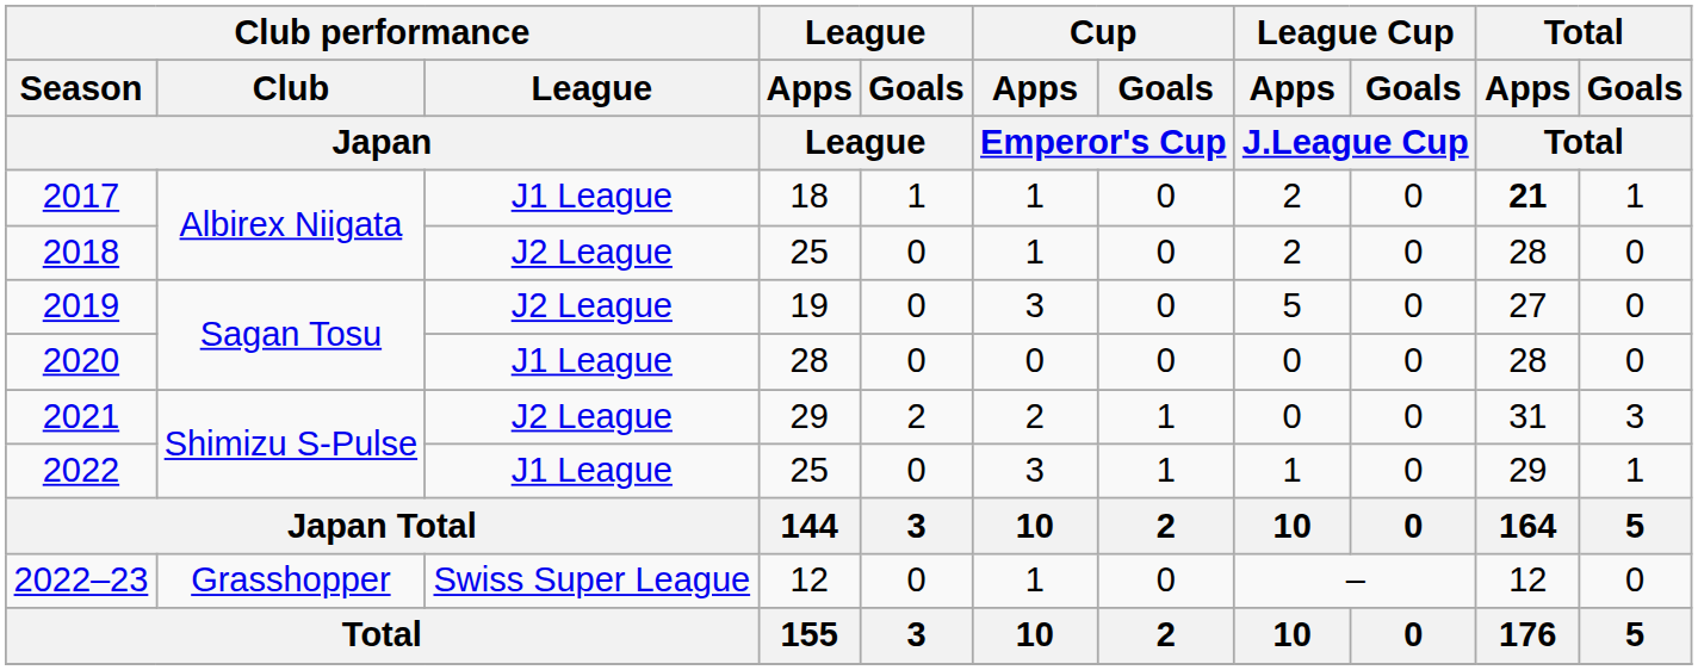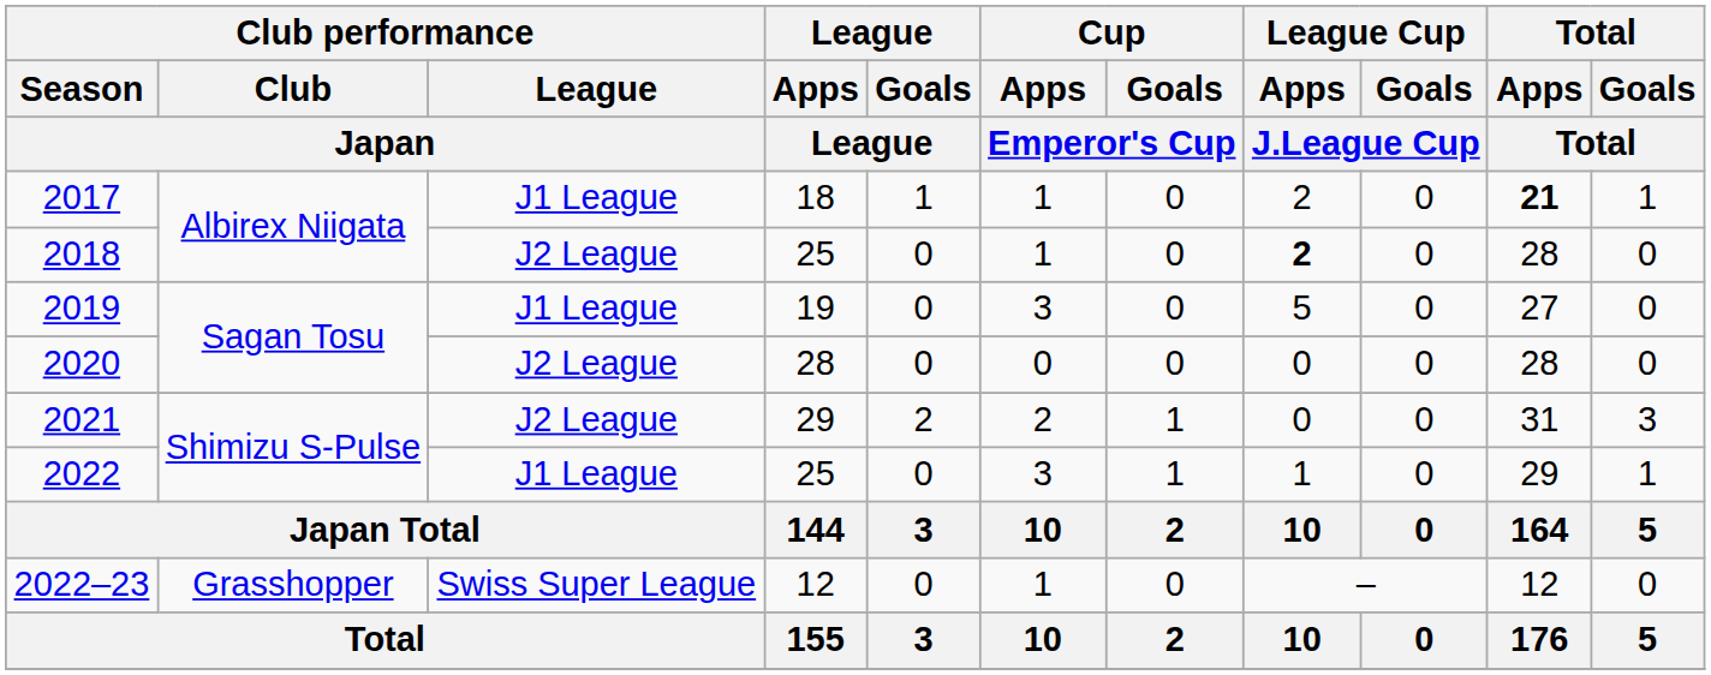 <table class="wikitable" style="text-align:center;">
 <tr>
 <th colspan=3>Club performance</th>
 <th colspan=2>League</th>
 <th colspan=2>Cup</th>
 <th colspan=2>League Cup</th>
 <th colspan=2>Total</th>
 </tr>
 <tr>
 <th>Season</th>
 <th>Club</th>
 <th>League</th>
 <th>Apps</th>
 <th>Goals</th>
 <th>Apps</th>
 <th>Goals</th>
 <th>Apps</th>
 <th>Goals</th>
 <th>Apps</th>
 <th>Goals</th>
 </tr>
 <tr>
 <th colspan=3>Japan</th>
 <th colspan=2>League</th>
 <th colspan=2><a href='#'>Emperor's Cup</a></th>
 <th colspan=2><a href='#'>J.League Cup</a></th>
 <th colspan=2>Total</th>
 </tr>
 <tr>
 <td><a href='#'>2017</a></td>
 <td rowspan="2"><a href='#'>Albirex Niigata</a></td>
 <td><a href='#'>J1 League</a></td>
 <td>18</td>
 <td>1</td>
 <td>1</td>
 <td>0</td>
 <td>2</td>
 <td>0</td>
 <td><strong>21</strong></td>
 <td>1</td>
 </tr>
 <tr>
 <td><a href='#'>2018</a></td>
 <td><a href='#'>J2 League</a></td>
 <td>25</td>
 <td>0</td>
 <td>1</td>
 <td>0</td>
-<td>2</td>
+<td><strong>2</strong></td>
 <td>0</td>
 <td>28</td>
 <td>0</td>
 </tr>
 <tr>
 <td><a href='#'>2019</a></td>
 <td rowspan="2"><a href='#'>Sagan Tosu</a></td>
-<td><a href='#'>J2 League</a></td>
+<td><a href='#'>J1 League</a></td>
 <td>19</td>
 <td>0</td>
 <td>3</td>
 <td>0</td>
 <td>5</td>
 <td>0</td>
 <td>27</td>
 <td>0</td>
 </tr>
 <tr>
 <td><a href='#'>2020</a></td>
-<td><a href='#'>J1 League</a></td>
+<td><a href='#'>J2 League</a></td>
 <td>28</td>
 <td>0</td>
 <td>0</td>
 <td>0</td>
 <td>0</td>
 <td>0</td>
 <td>28</td>
 <td>0</td>
 </tr>
 <tr>
 <td><a href='#'>2021</a></td>
 <td rowspan="2"><a href='#'>Shimizu S-Pulse</a></td>
 <td><a href='#'>J2 League</a></td>
 <td>29</td>
 <td>2</td>
 <td>2</td>
 <td>1</td>
 <td>0</td>
 <td>0</td>
 <td>31</td>
 <td>3</td>
 </tr>
 <tr>
 <td><a href='#'>2022</a></td>
 <td><a href='#'>J1 League</a></td>
 <td>25</td>
 <td>0</td>
 <td>3</td>
 <td>1</td>
 <td>1</td>
 <td>0</td>
 <td>29</td>
 <td>1</td>
 </tr>
 <tr>
 <th colspan=3>Japan Total</th>
 <th>144</th>
 <th>3</th>
 <th>10</th>
 <th>2</th>
 <th>10</th>
 <th>0</th>
 <th>164</th>
 <th>5</th>
 </tr>
 <tr>
 <td><a href='#'>2022–23</a></td>
 <td><a href='#'>Grasshopper</a></td>
 <td><a href='#'>Swiss Super League</a></td>
 <td>12</td>
 <td>0</td>
 <td>1</td>
 <td>0</td>
 <td colspan=2>–</td>
 <td>12</td>
 <td>0</td>
 </tr>
 <tr>
 <th colspan=3>Total</th>
 <th>155</th>
 <th>3</th>
 <th>10</th>
 <th>2</th>
 <th>10</th>
 <th>0</th>
 <th>176</th>
 <th>5</th>
 </tr>
 <tr>
 </tr>
 </table>
